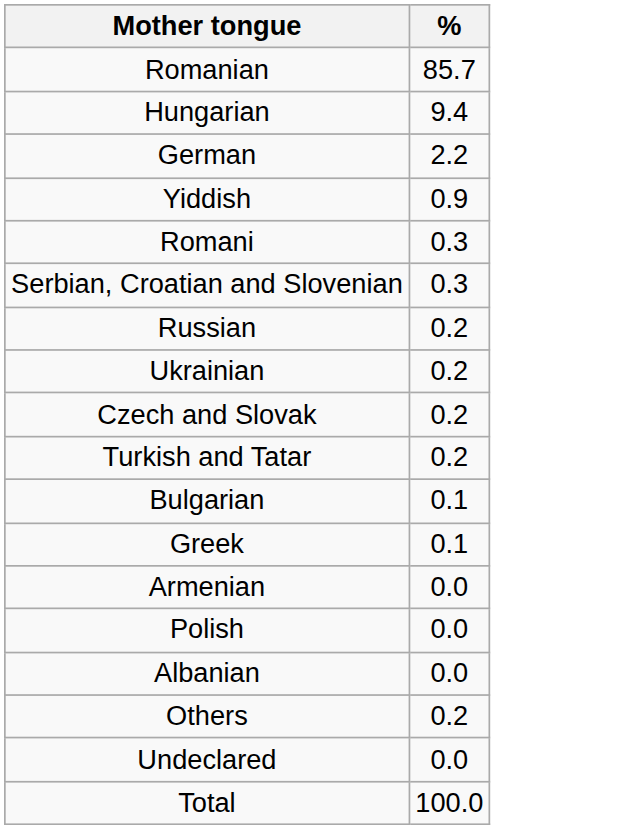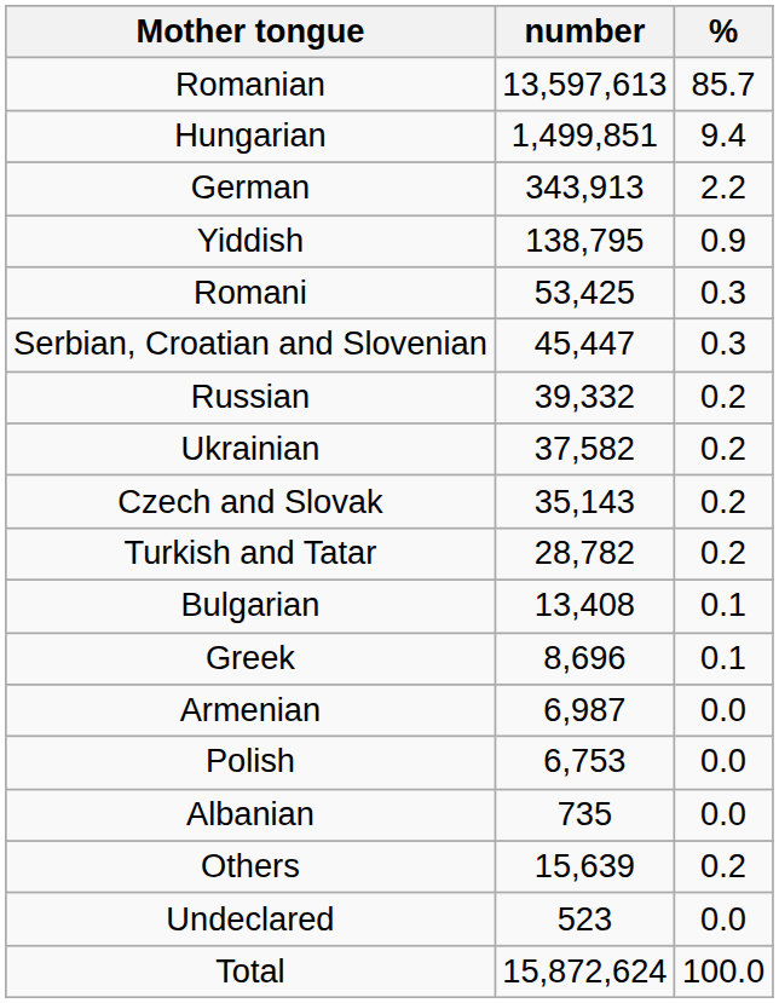 <table class="wikitable" style="text-align:center; border:5">
 <tr>
 <th>Mother tongue</th>
+<th>number</th>
 <th>%</th>
 </tr>
 <tr>
 <td>Romanian</td>
+<td>13,597,613</td>
 <td>85.7</td>
 </tr>
 <tr>
 <td>Hungarian</td>
+<td>1,499,851</td>
 <td>9.4</td>
 </tr>
 <tr>
 <td>German</td>
+<td>343,913</td>
 <td>2.2</td>
 </tr>
 <tr>
 <td>Yiddish</td>
+<td>138,795</td>
 <td>0.9</td>
 </tr>
 <tr>
 <td>Romani</td>
+<td>53,425</td>
 <td>0.3</td>
 </tr>
 <tr>
 <td>Serbian, Croatian and Slovenian</td>
+<td>45,447</td>
 <td>0.3</td>
 </tr>
 <tr>
 <td>Russian</td>
+<td>39,332</td>
 <td>0.2</td>
 </tr>
 <tr>
 <td>Ukrainian</td>
+<td>37,582</td>
 <td>0.2</td>
 </tr>
 <tr>
 <td>Czech and Slovak</td>
+<td>35,143</td>
 <td>0.2</td>
 </tr>
 <tr>
 <td>Turkish and Tatar</td>
+<td>28,782</td>
 <td>0.2</td>
 </tr>
 <tr>
 <td>Bulgarian</td>
+<td>13,408</td>
 <td>0.1</td>
 </tr>
 <tr>
 <td>Greek</td>
+<td>8,696</td>
 <td>0.1</td>
 </tr>
 <tr>
 <td>Armenian</td>
+<td>6,987</td>
 <td>0.0</td>
 </tr>
 <tr>
 <td>Polish</td>
+<td>6,753</td>
 <td>0.0</td>
 </tr>
 <tr>
 <td>Albanian</td>
+<td>735</td>
 <td>0.0</td>
 </tr>
 <tr>
 <td>Others</td>
+<td>15,639</td>
 <td>0.2</td>
 </tr>
 <tr>
 <td>Undeclared</td>
+<td>523</td>
 <td>0.0</td>
 </tr>
 <tr>
 <td>Total</td>
+<td>15,872,624</td>
 <td>100.0</td>
 </tr>
 </table>
